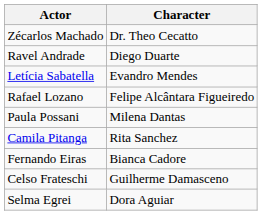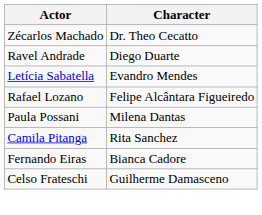 <table class="wikitable" style="margin-bottom: 29px;">
 <tr>
 <th>Actor</th>
 <th>Character</th>
 </tr>
 <tr>
 <td>Zécarlos Machado</td>
 <td>Dr. Theo Cecatto</td>
 </tr>
 <tr>
 <td>Ravel Andrade</td>
 <td>Diego Duarte</td>
 </tr>
 <tr>
 <td><a href='#'>Letícia Sabatella</a></td>
 <td>Evandro Mendes</td>
 </tr>
 <tr>
 <td>Rafael Lozano</td>
 <td>Felipe Alcântara Figueiredo</td>
 </tr>
 <tr>
 <td>Paula Possani</td>
 <td>Milena Dantas</td>
 </tr>
 <tr>
 <td><a href='#'>Camila Pitanga</a></td>
 <td>Rita Sanchez</td>
 </tr>
 <tr>
 <td>Fernando Eiras</td>
 <td>Bianca Cadore</td>
 </tr>
 <tr>
 <td>Celso Frateschi</td>
 <td>Guilherme Damasceno</td>
 </tr>
-<tr>
-<td>Selma Egrei</td>
-<td>Dora Aguiar</td>
-</tr>
 </table>
